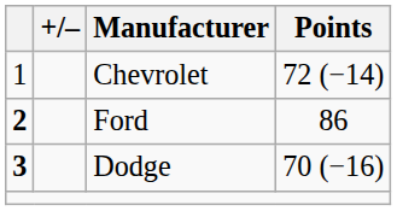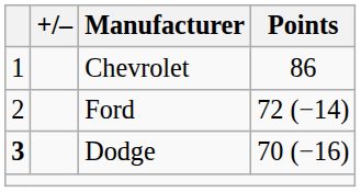 <table class="wikitable">
 <tr>
 <th scope="col"></th>
 <th scope="col">+/–</th>
 <th scope="col">Manufacturer</th>
 <th scope="col">Points</th>
 </tr>
 <tr>
 <td scope="row">1</td>
 <td align="left"></td>
 <td>Chevrolet</td>
-<td style="text-align:center;">72 (−14)</td>
+<td style="text-align:center;">86</td>
 </tr>
 <tr>
-<td scope="row"><strong>2</strong></td>
+<td scope="row">2</td>
 <td align="left"></td>
 <td>Ford</td>
-<td style="text-align:center;">86</td>
+<td style="text-align:center;">72 (−14)</td>
 </tr>
 <tr>
 <td scope="row"><strong>3</strong></td>
 <td align="left"></td>
 <td>Dodge</td>
 <td style="text-align:center;">70 (−16)</td>
 </tr>
 <tr class="sortbottom">
 <td colspan="9"></td>
 </tr>
 </table>
